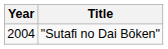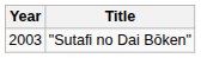 <table class="wikitable">
 <tr>
 <th>Year</th>
 <th>Title</th>
 </tr>
 <tr>
-<td>2004</td>
+<td>2003</td>
 <td>"Sutafi no Dai Bōken"</td>
 </tr>
 </table>
